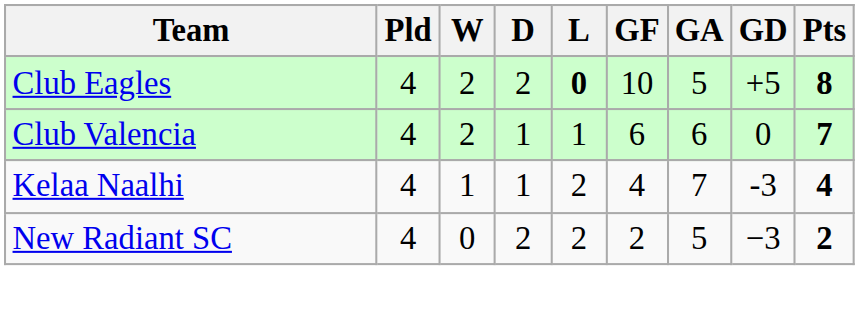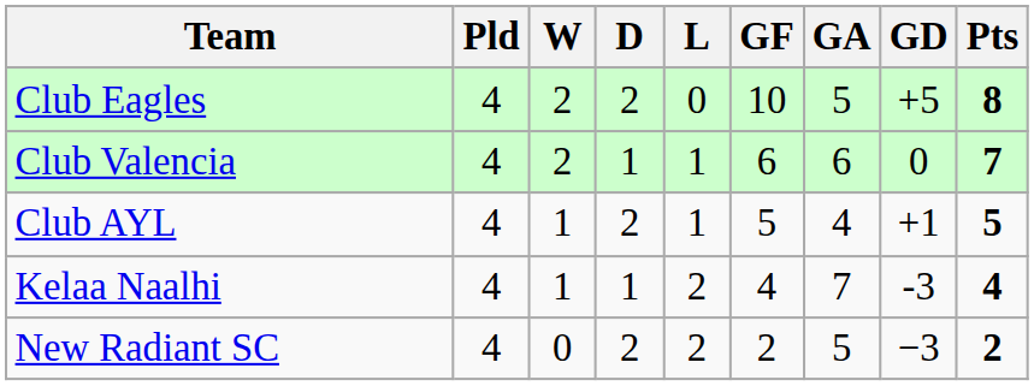 <table class="wikitable" style="text-align:center">
 <tr>
 <th width=175>Team</th>
 <th style="width:20px;" abbr="Played">Pld</th>
 <th style="width:20px;" abbr="Won">W</th>
 <th style="width:20px;" abbr="Drawn">D</th>
 <th style="width:20px;" abbr="Lost">L</th>
 <th style="width:20px;" abbr="Goals for">GF</th>
 <th style="width:20px;" abbr="Goals against">GA</th>
 <th style="width:20px;" abbr="Goal difference">GD</th>
 <th style="width:20px;" abbr="Points">Pts</th>
 </tr>
 <tr style="background:#cfc;">
 <td align=left><a href='#'>Club Eagles</a></td>
 <td>4</td>
 <td>2</td>
 <td>2</td>
-<td><strong>0</strong></td>
+<td>0</td>
 <td>10</td>
 <td>5</td>
 <td>+5</td>
 <td><strong>8</strong></td>
 </tr>
 <tr style="background:#cfc;">
 <td align=left><a href='#'>Club Valencia</a></td>
 <td>4</td>
 <td>2</td>
 <td>1</td>
 <td>1</td>
 <td>6</td>
 <td>6</td>
 <td>0</td>
 <td><strong>7</strong></td>
+</tr>
+<tr>
+<td align=left><a href='#'>Club AYL</a></td>
+<td>4</td>
+<td>1</td>
+<td>2</td>
+<td>1</td>
+<td>5</td>
+<td>4</td>
+<td>+1</td>
+<td><strong>5</strong></td>
 </tr>
 <tr>
 <td align=left><a href='#'>Kelaa Naalhi</a></td>
 <td>4</td>
 <td>1</td>
 <td>1</td>
 <td>2</td>
 <td>4</td>
 <td>7</td>
 <td>-3</td>
 <td><strong>4</strong></td>
 </tr>
 <tr>
 <td align=left><a href='#'>New Radiant SC</a></td>
 <td>4</td>
 <td>0</td>
 <td>2</td>
 <td>2</td>
 <td>2</td>
 <td>5</td>
 <td>−3</td>
 <td><strong>2</strong></td>
 </tr>
 </table>
